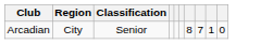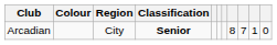 <table class="wikitable sortable" style="text-align:center;font-size:100%;">
 <tr>
 <th>Club</th>
+<th class=unsortable>Colour</th>
 <th>Region</th>
 <th>Classification</th>
 <th></th>
 <th></th>
 <th></th>
 <th></th>
 <th></th>
 <th></th>
 <th></th>
 </tr>
 <tr>
 <td align=left>Arcadian</td>
+<td></td>
 <td>City</td>
-<td>Senior</td>
+<td><strong>Senior</strong></td>
 <td></td>
 <td></td>
 <td></td>
 <td>8</td>
 <td>7</td>
 <td>1</td>
 <td>0</td>
 </tr>
 </table>
